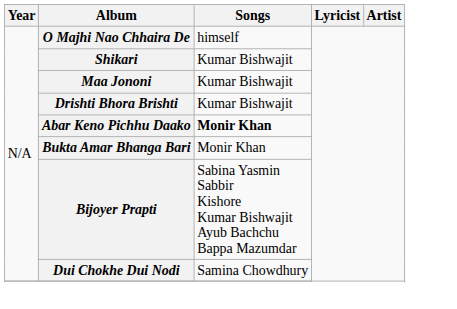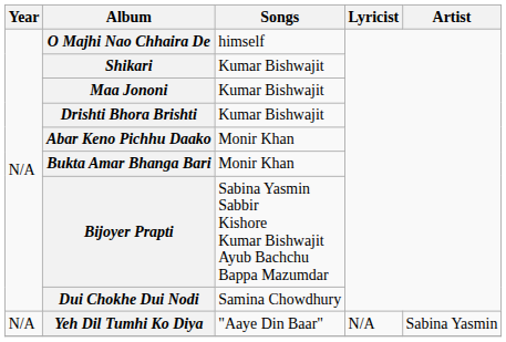 <table class="wikitable sortable">
 <tr>
 <th>Year</th>
 <th>Album</th>
 <th>Songs</th>
 <th>Lyricist</th>
 <th>Artist</th>
 </tr>
 <tr>
 <td rowspan=8>N/A</td>
 <th><em>O Majhi Nao Chhaira De</em></th>
 <td>himself</td>
 </tr>
 <tr>
 <th><em>Shikari</em></th>
 <td>Kumar Bishwajit</td>
 </tr>
 <tr>
 <th><em>Maa Jononi</em></th>
 <td>Kumar Bishwajit</td>
 </tr>
 <tr>
 <th><em>Drishti Bhora Brishti</em></th>
 <td>Kumar Bishwajit</td>
 </tr>
 <tr>
 <th><em>Abar Keno Pichhu Daako</em></th>
-<td><strong>Monir Khan</strong></td>
+<td>Monir Khan</td>
 </tr>
 <tr>
 <th><em>Bukta Amar Bhanga Bari</em></th>
 <td>Monir Khan</td>
 </tr>
 <tr>
 <th><em>Bijoyer Prapti</em></th>
 <td>Sabina Yasmin<br>Sabbir<br>Kishore<br>Kumar Bishwajit<br>Ayub Bachchu<br>Bappa Mazumdar</td>
 </tr>
 <tr>
 <th><em>Dui Chokhe Dui Nodi</em></th>
 <td>Samina Chowdhury</td>
 </tr>
 <tr>
+<td>N/A</td>
+<th><em>Yeh Dil Tumhi Ko Diya</em></th>
+<td>"Aaye Din Baar"</td>
+<td>N/A</td>
+<td>Sabina Yasmin</td>
+</tr>
+<tr>
 </tr>
 </table>
